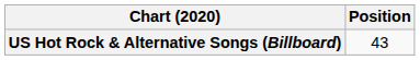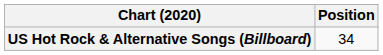 <table class="wikitable sortable plainrowheaders" style="text-align:center">
 <tr>
 <th scope="col">Chart (2020)</th>
 <th scope="col">Position</th>
 </tr>
 <tr>
 <th scope="row">US Hot Rock & Alternative Songs (<em>Billboard</em>)</th>
-<td>43</td>
+<td>34</td>
 </tr>
 </table>
